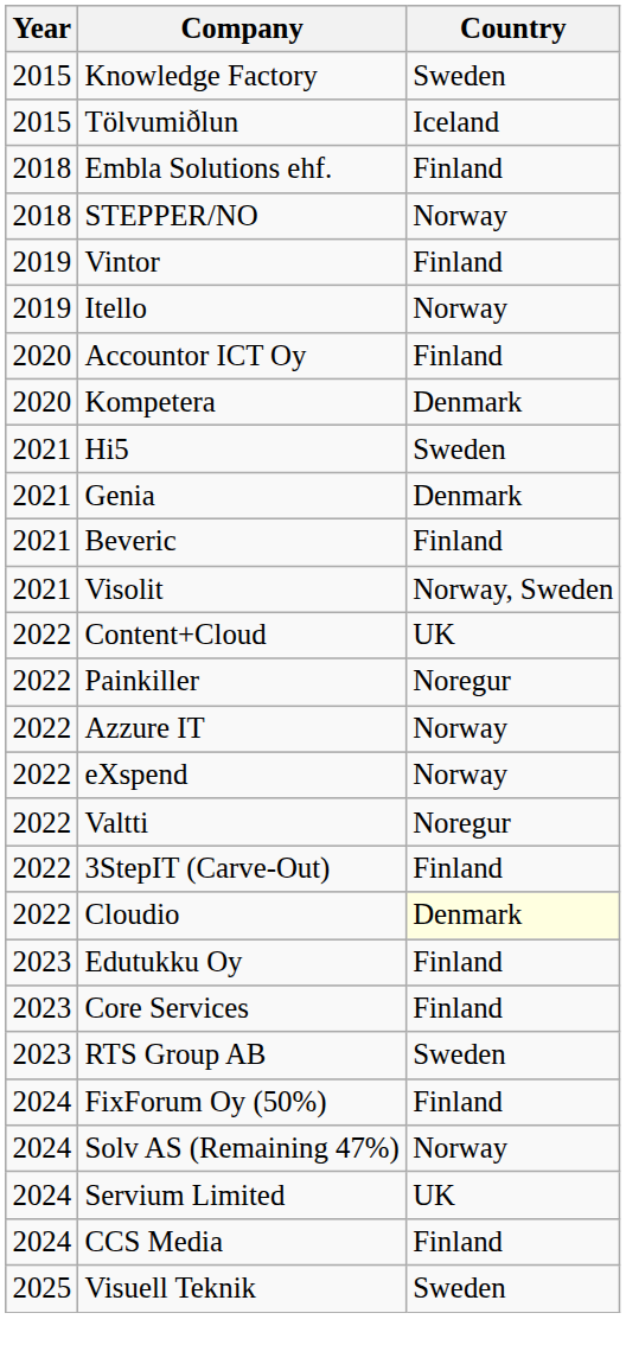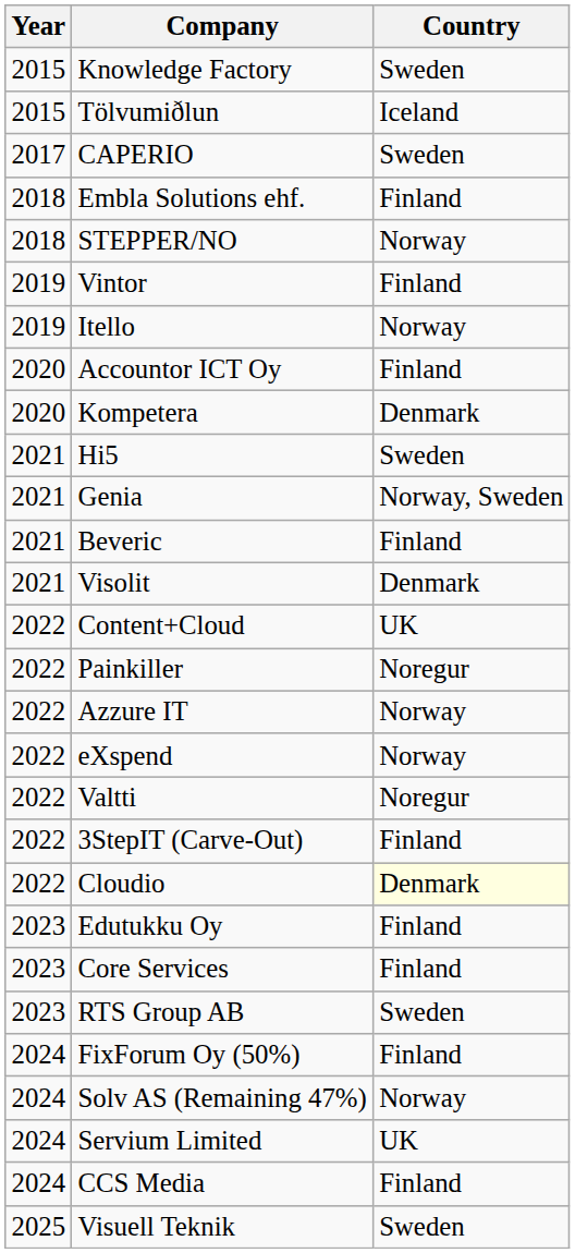 <table class="wikitable">
 <tr>
 <th>Year</th>
 <th>Company</th>
 <th>Country</th>
 </tr>
 <tr>
 <td>2015</td>
 <td>Knowledge Factory</td>
 <td>Sweden</td>
 </tr>
 <tr>
 <td>2015</td>
 <td>Tölvumiðlun</td>
 <td>Iceland</td>
+</tr>
+<tr>
+<td>2017</td>
+<td>CAPERIO</td>
+<td>Sweden</td>
 </tr>
 <tr>
 <td>2018</td>
 <td>Embla Solutions ehf.</td>
 <td>Finland</td>
 </tr>
 <tr>
 <td>2018</td>
 <td>STEPPER/NO</td>
 <td>Norway</td>
 </tr>
 <tr>
 <td>2019</td>
 <td>Vintor</td>
 <td>Finland</td>
 </tr>
 <tr>
 <td>2019</td>
 <td>Itello</td>
 <td>Norway</td>
 </tr>
 <tr>
 <td>2020</td>
 <td>Accountor ICT Oy</td>
 <td>Finland</td>
 </tr>
 <tr>
 <td>2020</td>
 <td>Kompetera</td>
 <td>Denmark</td>
 </tr>
 <tr>
 <td>2021</td>
 <td>Hi5</td>
 <td>Sweden</td>
 </tr>
 <tr>
 <td>2021</td>
 <td>Genia</td>
-<td>Denmark</td>
+<td>Norway, Sweden</td>
 </tr>
 <tr>
 <td>2021</td>
 <td>Beveric</td>
 <td>Finland</td>
 </tr>
 <tr>
 <td>2021</td>
 <td>Visolit</td>
-<td>Norway, Sweden</td>
+<td>Denmark</td>
 </tr>
 <tr>
 <td>2022</td>
 <td>Content+Cloud</td>
 <td>UK</td>
 </tr>
 <tr>
 <td>2022</td>
 <td>Painkiller</td>
 <td>Noregur</td>
 </tr>
 <tr>
 <td>2022</td>
 <td>Azzure IT</td>
 <td>Norway</td>
 </tr>
 <tr>
 <td>2022</td>
 <td>eXspend</td>
 <td>Norway</td>
 </tr>
 <tr>
 <td>2022</td>
 <td>Valtti</td>
 <td>Noregur</td>
 </tr>
 <tr>
 <td>2022</td>
 <td>3StepIT (Carve-Out)</td>
 <td>Finland</td>
 </tr>
 <tr>
 <td>2022</td>
 <td>Cloudio</td>
 <td style="background: lightyellow;">Denmark</td>
 </tr>
 <tr>
 <td>2023</td>
 <td>Edutukku Oy</td>
 <td>Finland</td>
 </tr>
 <tr>
 <td>2023</td>
 <td>Core Services</td>
 <td>Finland</td>
 </tr>
 <tr>
 <td>2023</td>
 <td>RTS Group AB</td>
 <td>Sweden</td>
 </tr>
 <tr>
 <td>2024</td>
 <td>FixForum Oy (50%)</td>
 <td>Finland</td>
 </tr>
 <tr>
 <td>2024</td>
 <td>Solv AS (Remaining 47%)</td>
 <td>Norway</td>
 </tr>
 <tr>
 <td>2024</td>
 <td>Servium Limited</td>
 <td>UK</td>
 </tr>
 <tr>
 <td>2024</td>
 <td>CCS Media</td>
 <td>Finland</td>
 </tr>
 <tr>
 <td>2025</td>
 <td>Visuell Teknik</td>
 <td>Sweden</td>
 </tr>
 </table>
